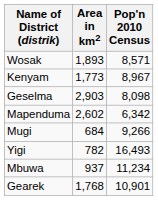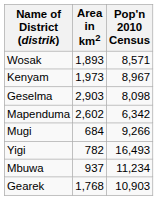 <table class="wikitable">
 <tr>
 <th>Name of<br>District<br>(<em>distrik</em>)</th>
 <th>Area <br>in<br>km<sup>2</sup></th>
 <th>Pop'n <br>2010<br>Census</th>
 </tr>
 <tr>
 <td>Wosak</td>
 <td align="right">1,893</td>
 <td align="right">8,571</td>
 </tr>
 <tr>
 <td>Kenyam</td>
-<td align="right">1,773</td>
+<td align="right">1,973</td>
 <td align="right">8,967</td>
 </tr>
 <tr>
 <td>Geselma</td>
 <td align="right">2,903</td>
 <td align="right">8,098</td>
 </tr>
 <tr>
 <td>Mapenduma</td>
 <td align="right">2,602</td>
 <td align="right">6,342</td>
 </tr>
 <tr>
 <td>Mugi</td>
 <td align="right">684</td>
 <td align="right">9,266</td>
 </tr>
 <tr>
 <td>Yigi</td>
 <td align="right">782</td>
 <td align="right">16,493</td>
 </tr>
 <tr>
 <td>Mbuwa</td>
 <td align="right">937</td>
 <td align="right">11,234</td>
 </tr>
 <tr>
 <td>Gearek</td>
 <td align="right">1,768</td>
-<td align="right">10,901</td>
+<td align="right">10,903</td>
 </tr>
 </table>
